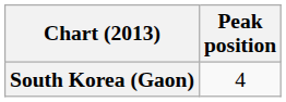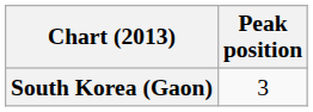 <table class="wikitable plainrowheaders" style="text-align:center">
 <tr>
 <th scope="col">Chart (2013)</th>
 <th scope="col">Peak<br>position</th>
 </tr>
 <tr>
 <th scope="row">South Korea (Gaon)</th>
-<td>4</td>
+<td>3</td>
 </tr>
 </table>
